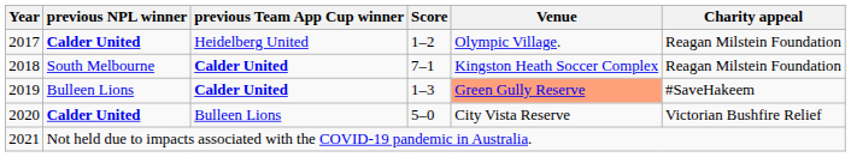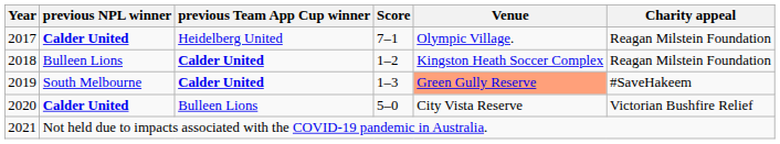 <table class="wikitable">
 <tr>
 <th>Year</th>
 <th>previous NPL winner</th>
 <th>previous Team App Cup winner</th>
 <th>Score</th>
 <th>Venue</th>
 <th>Charity appeal</th>
 </tr>
 <tr>
 <td>2017</td>
 <td><strong><a href='#'>Calder United</a></strong></td>
 <td><a href='#'>Heidelberg United</a></td>
-<td>1–2</td>
+<td>7–1</td>
 <td><a href='#'>Olympic Village</a>.</td>
 <td>Reagan Milstein Foundation</td>
 </tr>
 <tr>
 <td>2018</td>
-<td><a href='#'>South Melbourne</a></td>
+<td><a href='#'>Bulleen Lions</a></td>
 <td><strong><a href='#'>Calder United</a></strong></td>
-<td>7–1</td>
+<td>1–2</td>
 <td><a href='#'>Kingston Heath Soccer Complex</a></td>
 <td>Reagan Milstein Foundation</td>
 </tr>
 <tr>
 <td>2019</td>
-<td><a href='#'>Bulleen Lions</a></td>
+<td><a href='#'>South Melbourne</a></td>
 <td><strong><a href='#'>Calder United</a></strong></td>
 <td>1–3</td>
 <td style="background: lightsalmon;"><a href='#'>Green Gully Reserve</a></td>
 <td>#SaveHakeem</td>
 </tr>
 <tr>
 <td>2020</td>
 <td><strong><a href='#'>Calder United</a></strong></td>
 <td><a href='#'>Bulleen Lions</a></td>
 <td>5–0</td>
 <td>City Vista Reserve</td>
 <td>Victorian Bushfire Relief</td>
 </tr>
 <tr>
 <td>2021</td>
 <td colspan=5>Not held due to impacts associated with the <a href='#'>COVID-19 pandemic in Australia</a>.</td>
 </tr>
 </table>
